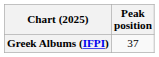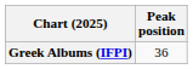 <table class="wikitable plainrowheaders" style="text-align:center">
 <tr>
 <th scope="col">Chart (2025)</th>
 <th scope="col">Peak<br>position</th>
 </tr>
 <tr>
 <th scope="row">Greek Albums (<a href='#'>IFPI</a>)</th>
-<td>37</td>
+<td>36</td>
 </tr>
 </table>
